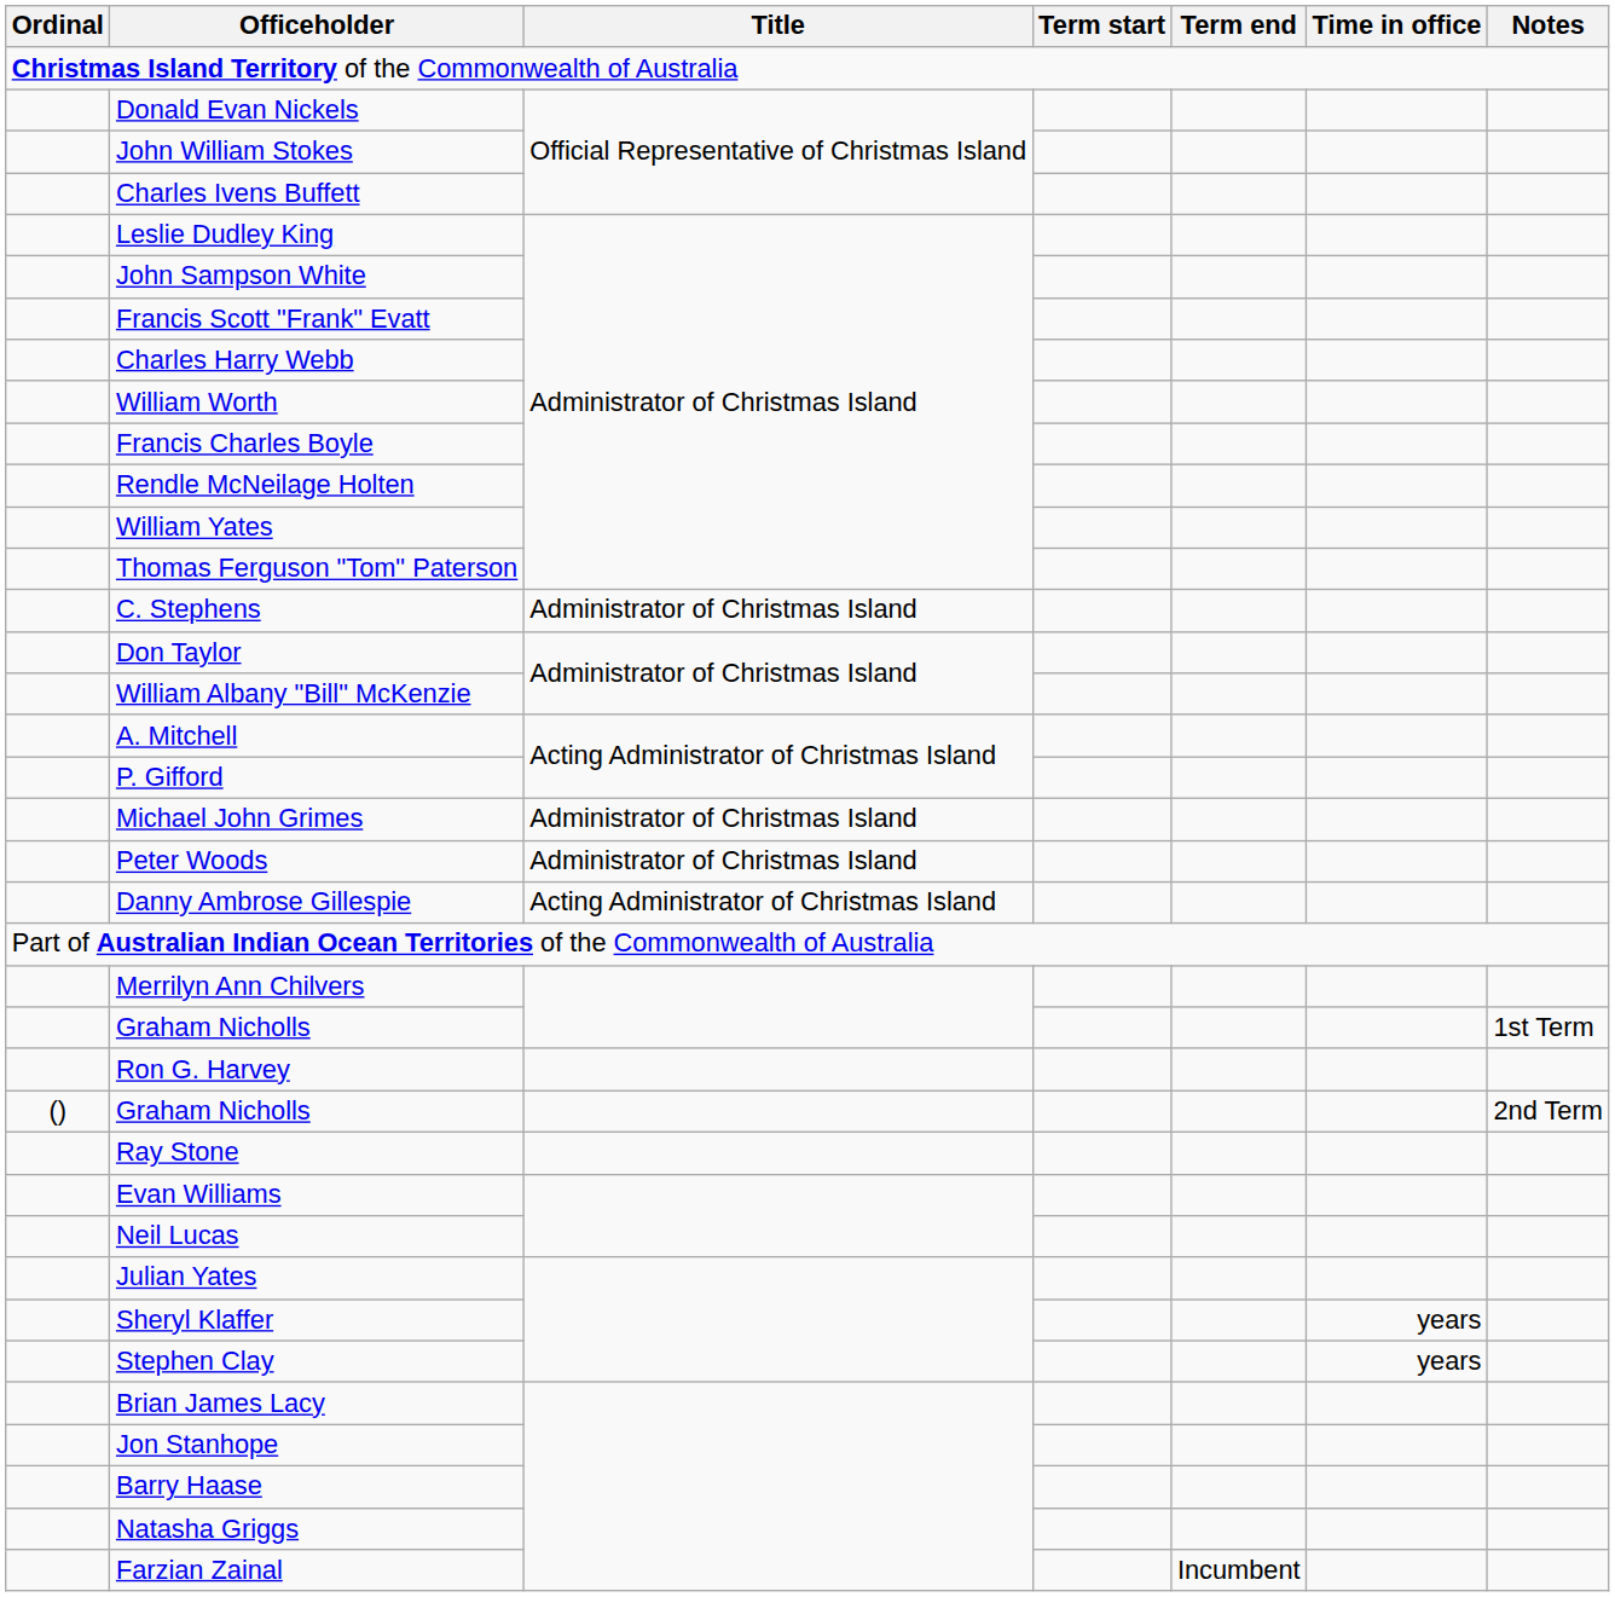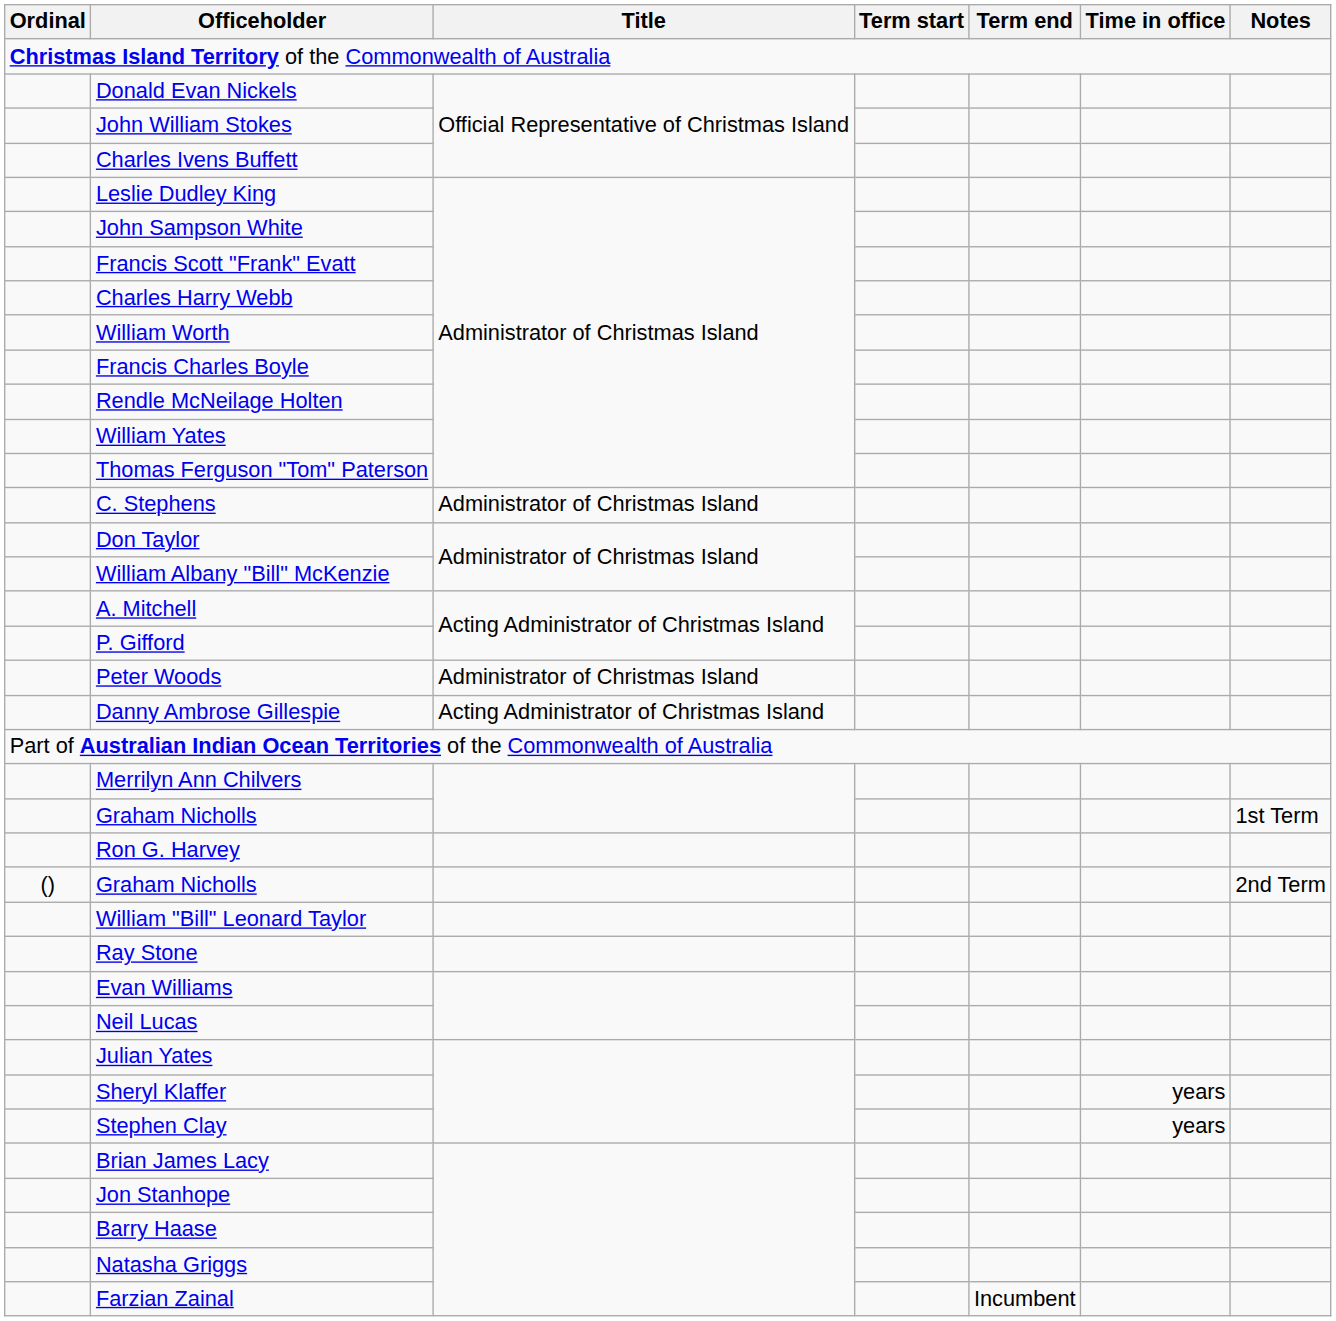 <table class="wikitable">
 <tr>
 <th>Ordinal</th>
 <th>Officeholder</th>
 <th>Title</th>
 <th>Term start</th>
 <th>Term end</th>
 <th>Time in office</th>
 <th>Notes</th>
 </tr>
 <tr>
 <td colspan=7><strong><a href='#'>Christmas Island Territory</a></strong> of the <a href='#'>Commonwealth of Australia</a></td>
 </tr>
 <tr>
 <td align=center></td>
 <td><a href='#'>Donald Evan Nickels</a></td>
 <td rowspan=3>Official Representative of Christmas Island</td>
 <td align=center></td>
 <td align=center></td>
 <td align=right></td>
 <td></td>
 </tr>
 <tr>
 <td align=center></td>
 <td><a href='#'>John William Stokes</a></td>
 <td align=center></td>
 <td align=center></td>
 <td align=right><strong></strong></td>
 <td></td>
 </tr>
 <tr>
 <td align=center></td>
 <td><a href='#'>Charles Ivens Buffett</a></td>
 <td align=center></td>
 <td align=center></td>
 <td align=right></td>
 <td></td>
 </tr>
 <tr>
 <td align=center></td>
 <td><a href='#'>Leslie Dudley King</a></td>
 <td rowspan=9>Administrator of Christmas Island</td>
 <td align=center></td>
 <td align=center></td>
 <td align=right></td>
 <td></td>
 </tr>
 <tr>
 <td align=center></td>
 <td><a href='#'>John Sampson White</a></td>
 <td align=center></td>
 <td align=center></td>
 <td align=right></td>
 <td></td>
 </tr>
 <tr>
 <td align=center></td>
 <td><a href='#'>Francis Scott "Frank" Evatt</a></td>
 <td align=center></td>
 <td align=center></td>
 <td align=right></td>
 <td></td>
 </tr>
 <tr>
 <td align=center></td>
 <td><a href='#'>Charles Harry Webb</a></td>
 <td align=center></td>
 <td align=center></td>
 <td align=right></td>
 <td></td>
 </tr>
 <tr>
 <td align=center></td>
 <td><a href='#'>William Worth</a></td>
 <td align=center></td>
 <td align=center></td>
 <td align=right></td>
 <td></td>
 </tr>
 <tr>
 <td align=center></td>
 <td><a href='#'>Francis Charles Boyle</a></td>
 <td align=center></td>
 <td align=center></td>
 <td align=right></td>
 <td></td>
 </tr>
 <tr>
 <td align=center></td>
 <td><a href='#'>Rendle McNeilage Holten</a></td>
 <td align=center></td>
 <td align=center></td>
 <td align=right></td>
 <td></td>
 </tr>
 <tr>
 <td align=center></td>
 <td><a href='#'>William Yates</a></td>
 <td align=center></td>
 <td align=center></td>
 <td align=right></td>
 <td></td>
 </tr>
 <tr>
 <td align=center></td>
 <td><a href='#'>Thomas Ferguson "Tom" Paterson</a></td>
 <td align=center></td>
 <td align=center></td>
 <td align=right></td>
 <td></td>
 </tr>
 <tr>
 <td align=center></td>
 <td><a href='#'>C. Stephens</a></td>
 <td>Administrator of Christmas Island</td>
 <td align=center></td>
 <td align=center></td>
 <td align=right></td>
 <td></td>
 </tr>
 <tr>
 <td align=center></td>
 <td><a href='#'>Don Taylor</a></td>
 <td rowspan=2>Administrator of Christmas Island</td>
 <td align=center></td>
 <td align=center></td>
 <td align=right></td>
 <td></td>
 </tr>
 <tr>
 <td align=center></td>
 <td><a href='#'>William Albany "Bill" McKenzie</a></td>
 <td align=center></td>
 <td align=center></td>
 <td align=right></td>
 <td></td>
 </tr>
 <tr>
 <td align=center></td>
 <td><a href='#'>A. Mitchell</a></td>
 <td rowspan=2>Acting Administrator of Christmas Island</td>
 <td align=center></td>
 <td align=center></td>
 <td align=right></td>
 <td></td>
 </tr>
 <tr>
 <td align=center></td>
 <td><a href='#'>P. Gifford</a></td>
 <td align=center></td>
 <td align=center></td>
 <td align=right></td>
 <td></td>
 </tr>
 <tr>
 <td align=center></td>
-<td><a href='#'>Michael John Grimes</a></td>
-<td>Administrator of Christmas Island</td>
-<td align=center></td>
-<td align=center></td>
-<td align=right></td>
-<td></td>
-</tr>
-<tr>
-<td align=center></td>
 <td><a href='#'>Peter Woods</a></td>
 <td>Administrator of Christmas Island</td>
 <td align=center></td>
 <td align=center></td>
 <td align=right></td>
 <td></td>
 </tr>
 <tr>
 <td align=center></td>
 <td><a href='#'>Danny Ambrose Gillespie</a></td>
 <td>Acting Administrator of Christmas Island</td>
 <td align=center></td>
 <td align=center></td>
 <td align=right></td>
 <td></td>
 </tr>
 <tr>
 <td colspan=7>Part of <strong><a href='#'>Australian Indian Ocean Territories</a></strong> of the <a href='#'>Commonwealth of Australia</a></td>
 </tr>
 <tr>
 <td align=center></td>
 <td><a href='#'>Merrilyn Ann Chilvers</a></td>
 <td rowspan=2></td>
 <td align=center></td>
 <td align=center></td>
 <td align=right></td>
 <td></td>
 </tr>
 <tr>
 <td align=center></td>
 <td><a href='#'>Graham Nicholls</a></td>
 <td align=center></td>
 <td align=center></td>
 <td align=right></td>
 <td>1st Term</td>
 </tr>
 <tr>
 <td align=center></td>
 <td><a href='#'>Ron G. Harvey</a></td>
 <td></td>
 <td align=center></td>
 <td align=center></td>
 <td align=right></td>
 <td></td>
 </tr>
 <tr>
 <td align=center>()</td>
 <td><a href='#'>Graham Nicholls</a></td>
 <td></td>
 <td align=center></td>
 <td align=center></td>
 <td align=right></td>
 <td>2nd Term</td>
+</tr>
+<tr>
+<td align=center></td>
+<td><a href='#'>William "Bill" Leonard Taylor</a></td>
+<td></td>
+<td align=center></td>
+<td align=center></td>
+<td align=right></td>
+<td></td>
 </tr>
 <tr>
 <td align=center></td>
 <td><a href='#'>Ray Stone</a></td>
 <td></td>
 <td align=center></td>
 <td align=center></td>
 <td align=right></td>
 <td></td>
 </tr>
 <tr>
 <td align=center></td>
 <td><a href='#'>Evan Williams</a></td>
 <td rowspan=2></td>
 <td align=center></td>
 <td align=center></td>
 <td align=right></td>
 <td></td>
 </tr>
 <tr>
 <td align=center></td>
 <td><a href='#'>Neil Lucas</a></td>
 <td align=center></td>
 <td align=center></td>
 <td align=right></td>
 <td></td>
 </tr>
 <tr>
 <td align=center></td>
 <td><a href='#'>Julian Yates</a></td>
 <td rowspan=3></td>
 <td align=center></td>
 <td align=center></td>
 <td align=right></td>
 <td></td>
 </tr>
 <tr>
 <td align=center></td>
 <td><a href='#'>Sheryl Klaffer</a></td>
 <td align=center></td>
 <td align=center></td>
 <td align=right> years</td>
 <td></td>
 </tr>
 <tr>
 <td align=center></td>
 <td><a href='#'>Stephen Clay</a></td>
 <td align=center></td>
 <td align=center></td>
 <td align=right> years</td>
 <td></td>
 </tr>
 <tr>
 <td align=center></td>
 <td><a href='#'>Brian James Lacy</a></td>
 <td rowspan="5"></td>
 <td align=center></td>
 <td align=center></td>
 <td align=right></td>
 <td></td>
 </tr>
 <tr>
 <td align=center></td>
 <td><a href='#'>Jon Stanhope</a></td>
 <td align=center></td>
 <td align=center></td>
 <td align=right></td>
 <td></td>
 </tr>
 <tr>
 <td align=center></td>
 <td><a href='#'>Barry Haase</a></td>
 <td align=center></td>
 <td align=center></td>
 <td align=right></td>
 <td></td>
 </tr>
 <tr>
 <td align=center></td>
 <td><a href='#'>Natasha Griggs</a></td>
 <td align=center></td>
 <td align=center></td>
 <td align=right></td>
 <td></td>
 </tr>
 <tr>
 <td align=center></td>
 <td><a href='#'>Farzian Zainal</a></td>
 <td align="center"></td>
 <td align="right">Incumbent</td>
 <td></td>
 </tr>
 </table>
